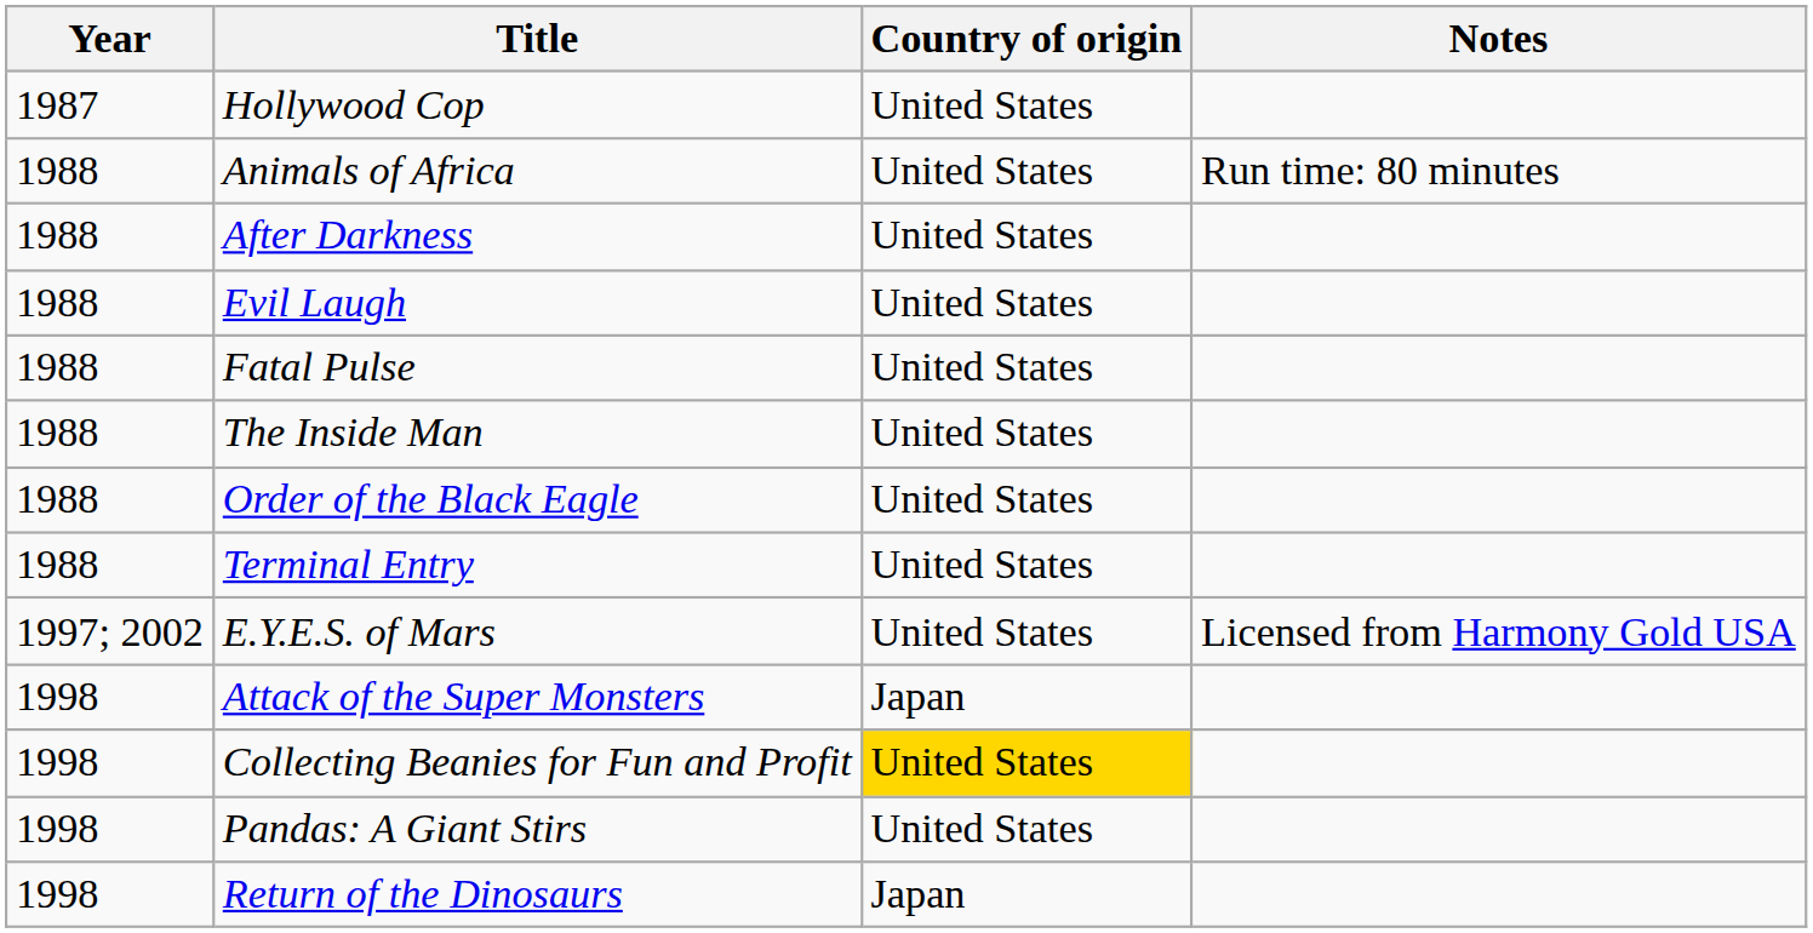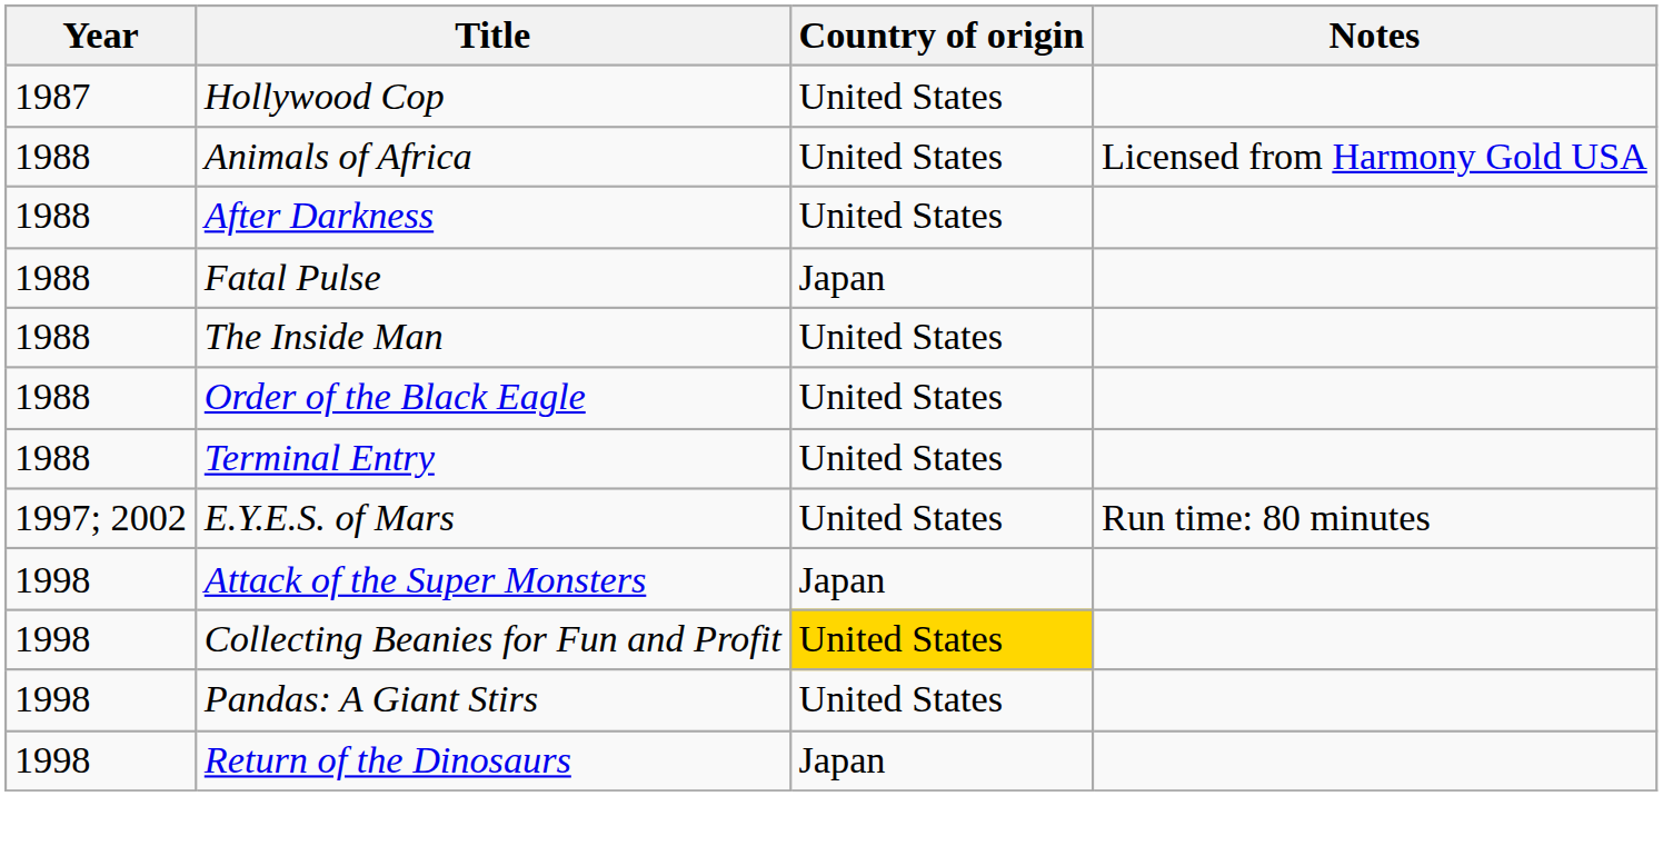 <table class="wikitable sortable">
 <tr>
 <th>Year</th>
 <th>Title</th>
 <th>Country of origin</th>
 <th>Notes</th>
 </tr>
 <tr>
 <td>1987</td>
 <td><em>Hollywood Cop</em></td>
 <td>United States</td>
 <td></td>
 </tr>
 <tr>
 <td>1988</td>
 <td><em>Animals of Africa</em></td>
 <td>United States</td>
-<td>Run time: 80 minutes</td>
+<td>Licensed from <a href='#'>Harmony Gold USA</a></td>
 </tr>
 <tr>
 <td>1988</td>
 <td><em><a href='#'>After Darkness</a></em></td>
 <td>United States</td>
 <td></td>
 </tr>
 <tr>
 <td>1988</td>
-<td><em><a href='#'>Evil Laugh</a></em></td>
-<td>United States</td>
-<td></td>
-</tr>
-<tr>
-<td>1988</td>
 <td><em>Fatal Pulse</em></td>
-<td>United States</td>
+<td>Japan</td>
 <td></td>
 </tr>
 <tr>
 <td>1988</td>
 <td><em>The Inside Man</em></td>
 <td>United States</td>
 <td></td>
 </tr>
 <tr>
 <td>1988</td>
 <td><em><a href='#'>Order of the Black Eagle</a></em></td>
 <td>United States</td>
 <td></td>
 </tr>
 <tr>
 <td>1988</td>
 <td><em><a href='#'>Terminal Entry</a></em></td>
 <td>United States</td>
 <td></td>
 </tr>
 <tr>
 <td>1997; 2002</td>
 <td><em>E.Y.E.S. of Mars</em></td>
 <td>United States</td>
-<td>Licensed from <a href='#'>Harmony Gold USA</a></td>
+<td>Run time: 80 minutes</td>
 </tr>
 <tr>
 <td>1998</td>
 <td><em><a href='#'>Attack of the Super Monsters</a></em></td>
 <td>Japan</td>
 <td></td>
 </tr>
 <tr>
 <td>1998</td>
 <td><em>Collecting Beanies for Fun and Profit</em></td>
 <td style="background: gold;">United States</td>
 <td></td>
 </tr>
 <tr>
 <td>1998</td>
 <td><em>Pandas: A Giant Stirs</em></td>
 <td>United States</td>
 <td></td>
 </tr>
 <tr>
 <td>1998</td>
 <td><em><a href='#'>Return of the Dinosaurs</a></em></td>
 <td>Japan</td>
 <td></td>
 </tr>
 </table>
